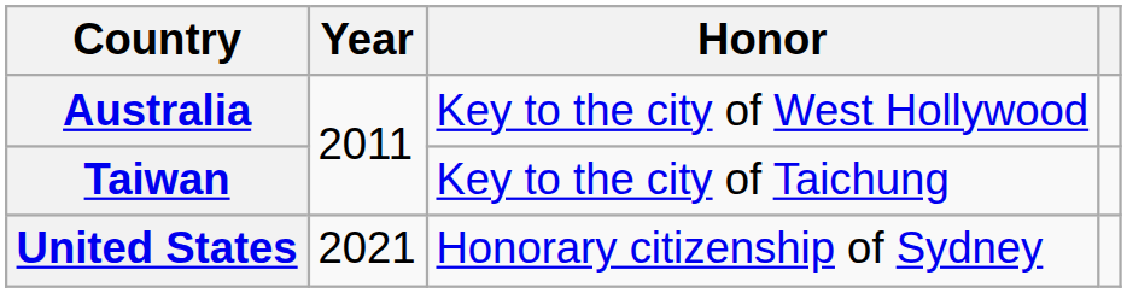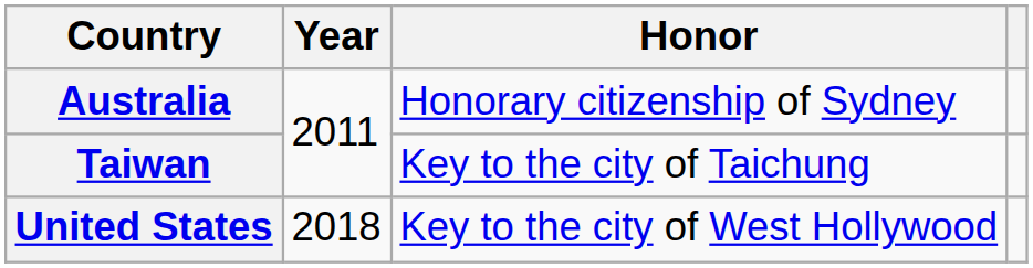 <table class="wikitable sortable plainrowheaders">
 <tr>
 <th scope="col">Country</th>
 <th scope="col">Year</th>
 <th scope="col">Honor</th>
 <th scope="col" class="unsortable"></th>
 </tr>
 <tr>
 <th scope="row"><a href='#'>Australia</a></th>
 <td rowspan="2">2011</td>
-<td><a href='#'>Key to the city</a> of <a href='#'>West Hollywood</a></td>
+<td><a href='#'>Honorary citizenship</a> of <a href='#'>Sydney</a></td>
 <td style="text-align:center;"></td>
 </tr>
 <tr>
 <th scope="row"><a href='#'>Taiwan</a></th>
 <td><a href='#'>Key to the city</a> of <a href='#'>Taichung</a></td>
 <td style="text-align:center;"></td>
 </tr>
 <tr>
 <th scope="row"><a href='#'>United States</a></th>
-<td>2021</td>
-<td><a href='#'>Honorary citizenship</a> of <a href='#'>Sydney</a></td>
+<td>2018</td>
+<td><a href='#'>Key to the city</a> of <a href='#'>West Hollywood</a></td>
 <td style="text-align:center;"></td>
 </tr>
 </table>
